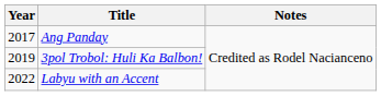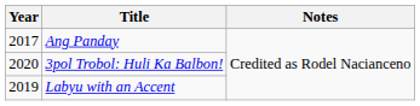 <table class="wikitable">
 <tr style="background:#ccc; text-align:center;">
 <th>Year</th>
 <th>Title</th>
 <th>Notes</th>
 </tr>
 <tr>
 <td>2017</td>
 <td><em><a href='#'>Ang Panday</a></em></td>
 <td rowspan="3">Credited as Rodel Nacianceno</td>
 </tr>
 <tr>
-<td>2019</td>
+<td>2020</td>
 <td><em><a href='#'>3pol Trobol: Huli Ka Balbon!</a></em></td>
 </tr>
 <tr>
-<td>2022</td>
+<td>2019</td>
 <td><em><a href='#'>Labyu with an Accent</a></em></td>
 </tr>
 </table>
